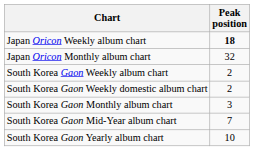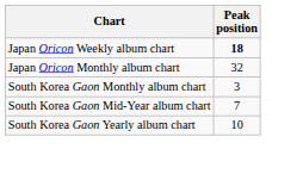 <table class="wikitable sortable">
 <tr>
 <th>Chart</th>
 <th>Peak<br>position</th>
 </tr>
 <tr>
 <td>Japan <em><a href='#'>Oricon</a></em> Weekly album chart</td>
 <td align="center"><strong>18</strong></td>
 </tr>
 <tr>
 <td>Japan <em><a href='#'>Oricon</a></em> Monthly album chart</td>
 <td align="center">32</td>
 </tr>
 <tr>
-<td>South Korea <em><a href='#'>Gaon</a></em> Weekly album chart</td>
-<td align="center">2</td>
-</tr>
-<tr>
-<td>South Korea <em>Gaon</em> Weekly domestic album chart</td>
-<td align="center">2</td>
-</tr>
-<tr>
 <td>South Korea <em>Gaon</em> Monthly album chart</td>
 <td align="center">3</td>
 </tr>
 <tr>
 <td>South Korea <em>Gaon</em> Mid-Year album chart</td>
 <td align="center">7</td>
 </tr>
 <tr>
 <td>South Korea <em>Gaon</em> Yearly album chart</td>
 <td align="center">10</td>
 </tr>
 </table>
